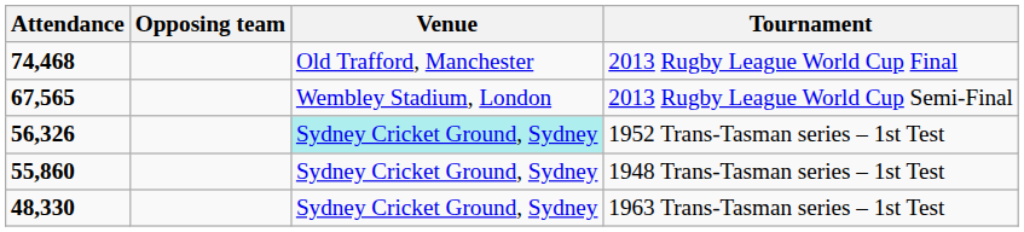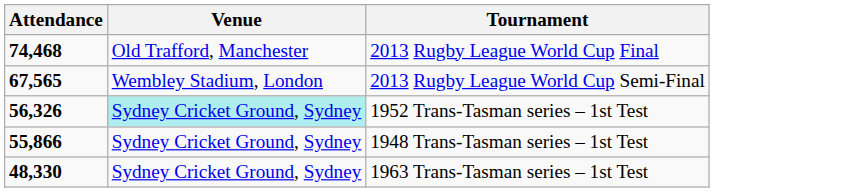 <table class="wikitable">
 <tr>
 <th>Attendance</th>
-<th>Opposing team</th>
 <th>Venue</th>
 <th>Tournament</th>
 </tr>
 <tr>
 <td><strong>74,468</strong></td>
-<td></td>
 <td><a href='#'>Old Trafford</a>, <a href='#'>Manchester</a></td>
 <td><a href='#'>2013</a> <a href='#'>Rugby League World Cup</a> <a href='#'>Final</a></td>
 </tr>
 <tr>
 <td><strong>67,565</strong></td>
-<td></td>
 <td><a href='#'>Wembley Stadium</a>, <a href='#'>London</a></td>
 <td><a href='#'>2013</a> <a href='#'>Rugby League World Cup</a> Semi-Final</td>
 </tr>
 <tr>
 <td><strong>56,326</strong></td>
-<td></td>
 <td style="background: paleturquoise;"><a href='#'>Sydney Cricket Ground</a>, <a href='#'>Sydney</a></td>
 <td>1952 Trans-Tasman series – 1st Test</td>
 </tr>
 <tr>
-<td><strong>55,860</strong></td>
-<td></td>
+<td><strong>55,866</strong></td>
 <td><a href='#'>Sydney Cricket Ground</a>, <a href='#'>Sydney</a></td>
 <td>1948 Trans-Tasman series – 1st Test</td>
 </tr>
 <tr>
 <td><strong>48,330</strong></td>
-<td></td>
 <td><a href='#'>Sydney Cricket Ground</a>, <a href='#'>Sydney</a></td>
 <td>1963 Trans-Tasman series – 1st Test</td>
 </tr>
 </table>
